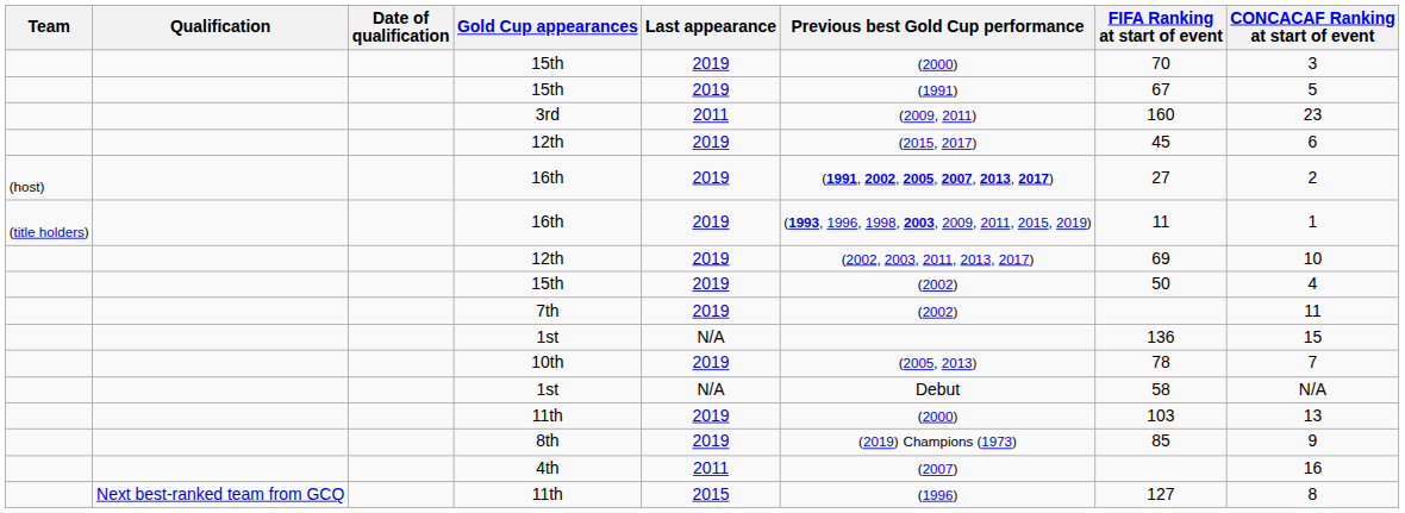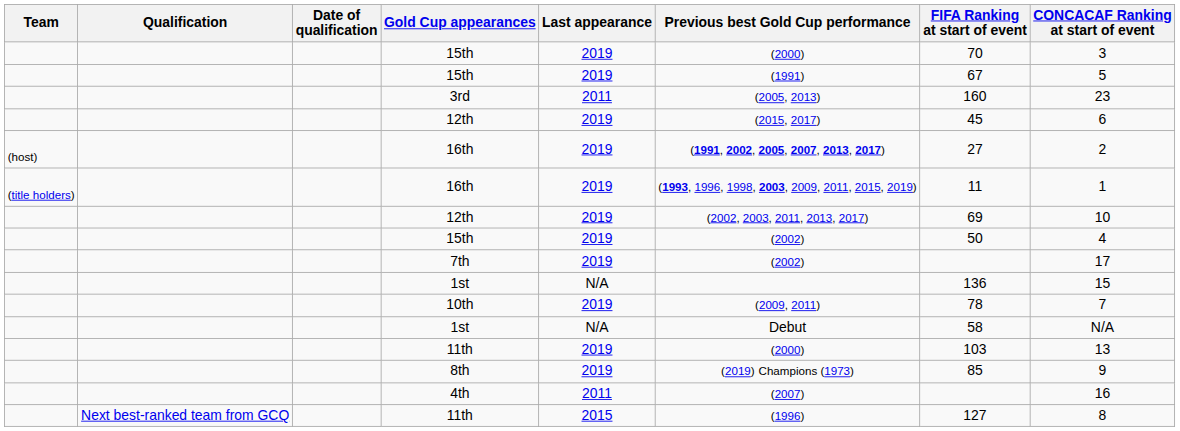 <table class="wikitable sortable" style="text-align:center">
 <tr>
 <th>Team</th>
 <th>Qualification</th>
 <th>Date of<br>qualification</th>
 <th data-sort-type="number"><a href='#'>Gold Cup appearances</a><br></th>
 <th>Last appearance<br></th>
 <th>Previous best Gold Cup performance<br></th>
 <th><a href='#'>FIFA Ranking</a><br>at start of event</th>
 <th><a href='#'>CONCACAF Ranking</a><br>at start of event</th>
 </tr>
 <tr>
 <td style="text-align:left"></td>
 <td></td>
 <td></td>
 <td>15th </td>
 <td><a href='#'>2019</a></td>
 <td> <small>(<a href='#'>2000</a>)</small><br></td>
 <td>70</td>
 <td>3</td>
 </tr>
 <tr>
 <td style="text-align:left"></td>
 <td></td>
 <td></td>
 <td>15th </td>
 <td><a href='#'>2019</a></td>
 <td> <small>(<a href='#'>1991</a>)</small><br></td>
 <td>67</td>
 <td>5</td>
 </tr>
 <tr>
 <td style="text-align:left"></td>
 <td></td>
 <td></td>
 <td>3rd </td>
 <td><a href='#'>2011</a></td>
-<td> <small>(<a href='#'>2009</a>, <a href='#'>2011</a>)</small></td>
+<td> <small>(<a href='#'>2005</a>, <a href='#'>2013</a>)</small></td>
 <td>160</td>
 <td>23</td>
 </tr>
 <tr>
 <td style="text-align:left"></td>
 <td></td>
 <td></td>
 <td>12th </td>
 <td><a href='#'>2019</a></td>
 <td> <small>(<a href='#'>2015</a>, <a href='#'>2017</a>)</small></td>
 <td>45</td>
 <td>6</td>
 </tr>
 <tr>
 <td style="text-align:left"><br><small>(host)</small></td>
 <td></td>
 <td></td>
 <td>16th </td>
 <td><a href='#'>2019</a></td>
 <td> <small>(<strong><a href='#'>1991</a></strong>, <strong><a href='#'>2002</a></strong>, <strong><a href='#'>2005</a></strong>, <strong><a href='#'>2007</a></strong>, <strong><a href='#'>2013</a></strong>, <strong><a href='#'>2017</a></strong>)</small></td>
 <td>27</td>
 <td>2</td>
 </tr>
 <tr>
 <td style="text-align:left"><br><small>(<a href='#'>title holders</a>)</small></td>
 <td></td>
 <td></td>
 <td>16th </td>
 <td><a href='#'>2019</a></td>
 <td> <small>(<strong><a href='#'>1993</a></strong>, <a href='#'>1996</a>, <a href='#'>1998</a>, <strong><a href='#'>2003</a></strong>, <a href='#'>2009</a>, <a href='#'>2011</a>, <a href='#'>2015</a>, <a href='#'>2019</a>)</small><br></td>
 <td>11</td>
 <td>1</td>
 </tr>
 <tr>
 <td style="text-align:left"></td>
 <td></td>
 <td></td>
 <td>12th </td>
 <td><a href='#'>2019</a></td>
 <td> <small>(<a href='#'>2002</a>, <a href='#'>2003</a>, <a href='#'>2011</a>, <a href='#'>2013</a>, <a href='#'>2017</a>)</small><br></td>
 <td>69</td>
 <td>10</td>
 </tr>
 <tr>
 <td style="text-align:left"></td>
 <td></td>
 <td></td>
 <td>15th </td>
 <td><a href='#'>2019</a></td>
 <td> <small>(<a href='#'>2002</a>)</small><br></td>
 <td>50</td>
 <td>4</td>
 </tr>
 <tr>
 <td style="text-align:left"></td>
 <td></td>
 <td></td>
 <td>7th </td>
 <td><a href='#'>2019</a></td>
 <td> <small>(<a href='#'>2002</a>)</small></td>
 <td></td>
-<td>11</td>
+<td>17</td>
 </tr>
 <tr>
 <td style="text-align:left"></td>
 <td></td>
 <td></td>
 <td>1st </td>
 <td>N/A </td>
 <td><br></td>
 <td>136</td>
 <td>15</td>
 </tr>
 <tr>
 <td style="text-align:left"></td>
 <td></td>
 <td></td>
 <td>10th </td>
 <td><a href='#'>2019</a></td>
-<td> <small>(<a href='#'>2005</a>, <a href='#'>2013</a>)</small></td>
+<td> <small>(<a href='#'>2009</a>, <a href='#'>2011</a>)</small></td>
 <td>78</td>
 <td>7</td>
 </tr>
 <tr>
 <td style="text-align:left"></td>
 <td></td>
 <td></td>
 <td>1st</td>
 <td>N/A</td>
 <td>Debut</td>
 <td>58</td>
 <td>N/A</td>
 </tr>
 <tr>
 <td style="text-align:left"></td>
 <td></td>
 <td></td>
 <td>11th </td>
 <td><a href='#'>2019</a></td>
 <td> <small>(<a href='#'>2000</a>)</small></td>
 <td>103</td>
 <td>13</td>
 </tr>
 <tr>
 <td style="text-align:left"></td>
 <td></td>
 <td></td>
 <td>8th </td>
 <td><a href='#'>2019</a></td>
 <td> <small>(<a href='#'>2019</a>)</small> <small>Champions (<a href='#'>1973</a>)</small></td>
 <td>85</td>
 <td>9</td>
 </tr>
 <tr>
 <td style="text-align:left"></td>
 <td></td>
 <td></td>
 <td>4th </td>
 <td><a href='#'>2011</a></td>
 <td> <small>(<a href='#'>2007</a>)</small></td>
 <td></td>
 <td>16</td>
 </tr>
 <tr>
 <td style="text-align:left"></td>
 <td><a href='#'>Next best-ranked team from GCQ</a></td>
 <td></td>
 <td>11th </td>
 <td><a href='#'>2015</a></td>
 <td> <small>(<a href='#'>1996</a>)</small><br></td>
 <td>127</td>
 <td>8</td>
 </tr>
 </table>
